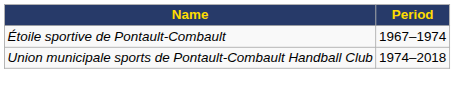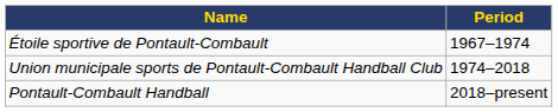 <table class="wikitable" style="text-align: left">
 <tr>
 <th style="color:#FFDD00; background:#273A69">Name</th>
 <th style="color:#FFDD00; background:#273A69">Period</th>
 </tr>
 <tr>
 <td align=left><em>Étoile sportive de Pontault-Combault</em></td>
 <td>1967–1974</td>
 </tr>
 <tr>
 <td align=left><em>Union municipale sports de Pontault-Combault Handball Club</em></td>
 <td>1974–2018</td>
 </tr>
+<tr>
+<td align=left><em>Pontault-Combault Handball</em></td>
+<td>2018–present</td>
+</tr>
 </table>
